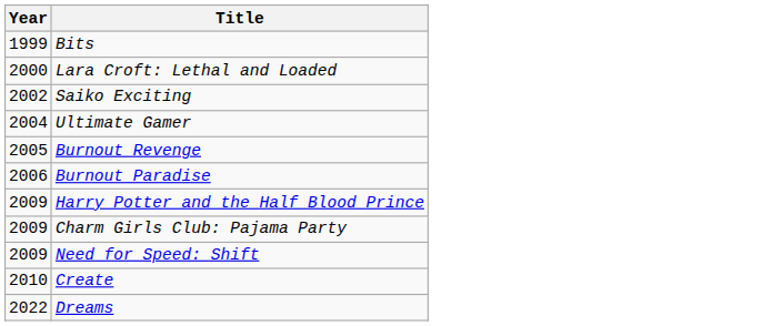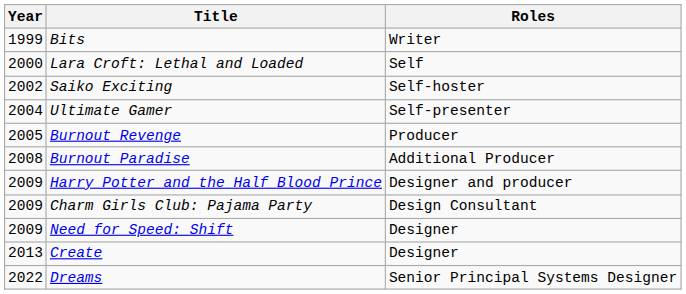 <table class="wikitable">
 <tr>
 <th>Year</th>
 <th>Title</th>
+<th>Roles</th>
 </tr>
 <tr>
 <td>1999</td>
 <td><em>Bits</em></td>
+<td>Writer</td>
 </tr>
 <tr>
 <td>2000</td>
 <td><em>Lara Croft: Lethal and Loaded</em></td>
+<td>Self</td>
 </tr>
 <tr>
 <td>2002</td>
 <td><em>Saiko Exciting</em></td>
+<td>Self-hoster</td>
 </tr>
 <tr>
 <td>2004</td>
 <td><em>Ultimate Gamer</em></td>
+<td>Self-presenter</td>
 </tr>
 <tr>
 <td>2005</td>
 <td><em><a href='#'>Burnout Revenge</a></em></td>
+<td>Producer</td>
 </tr>
 <tr>
-<td>2006</td>
+<td>2008</td>
 <td><em><a href='#'>Burnout Paradise</a></em></td>
+<td>Additional Producer</td>
 </tr>
 <tr>
 <td>2009</td>
 <td><em><a href='#'>Harry Potter and the Half Blood Prince</a></em></td>
+<td>Designer and producer</td>
 </tr>
 <tr>
 <td>2009</td>
 <td><em>Charm Girls Club: Pajama Party</em></td>
+<td>Design Consultant</td>
 </tr>
 <tr>
 <td>2009</td>
 <td><em><a href='#'>Need for Speed: Shift</a></em></td>
+<td>Designer</td>
 </tr>
 <tr>
-<td>2010</td>
+<td>2013</td>
 <td><em><a href='#'>Create</a></em></td>
+<td>Designer</td>
 </tr>
 <tr>
 <td>2022</td>
 <td><em><a href='#'>Dreams</a></em></td>
+<td>Senior Principal Systems Designer</td>
 </tr>
 </table>
